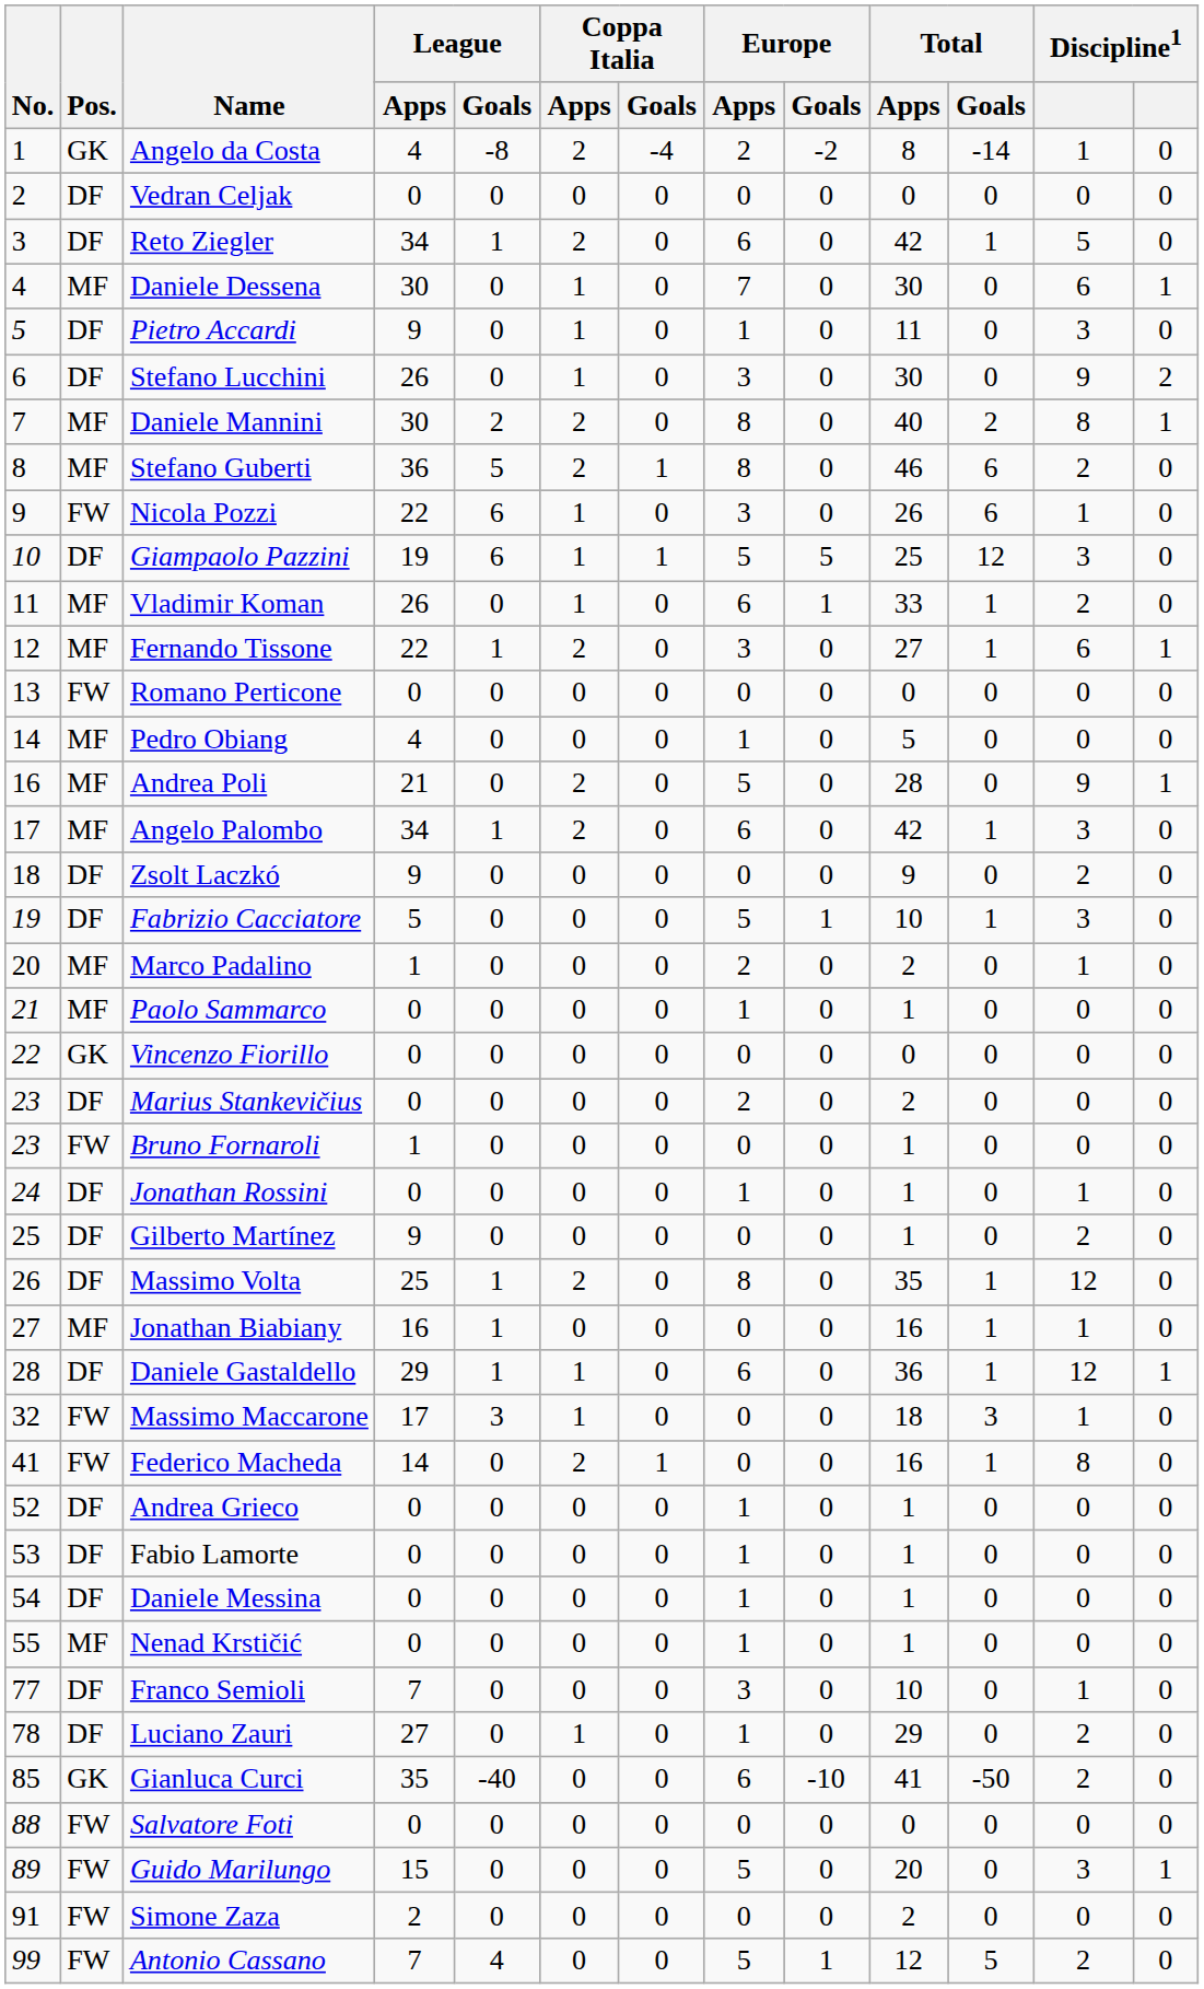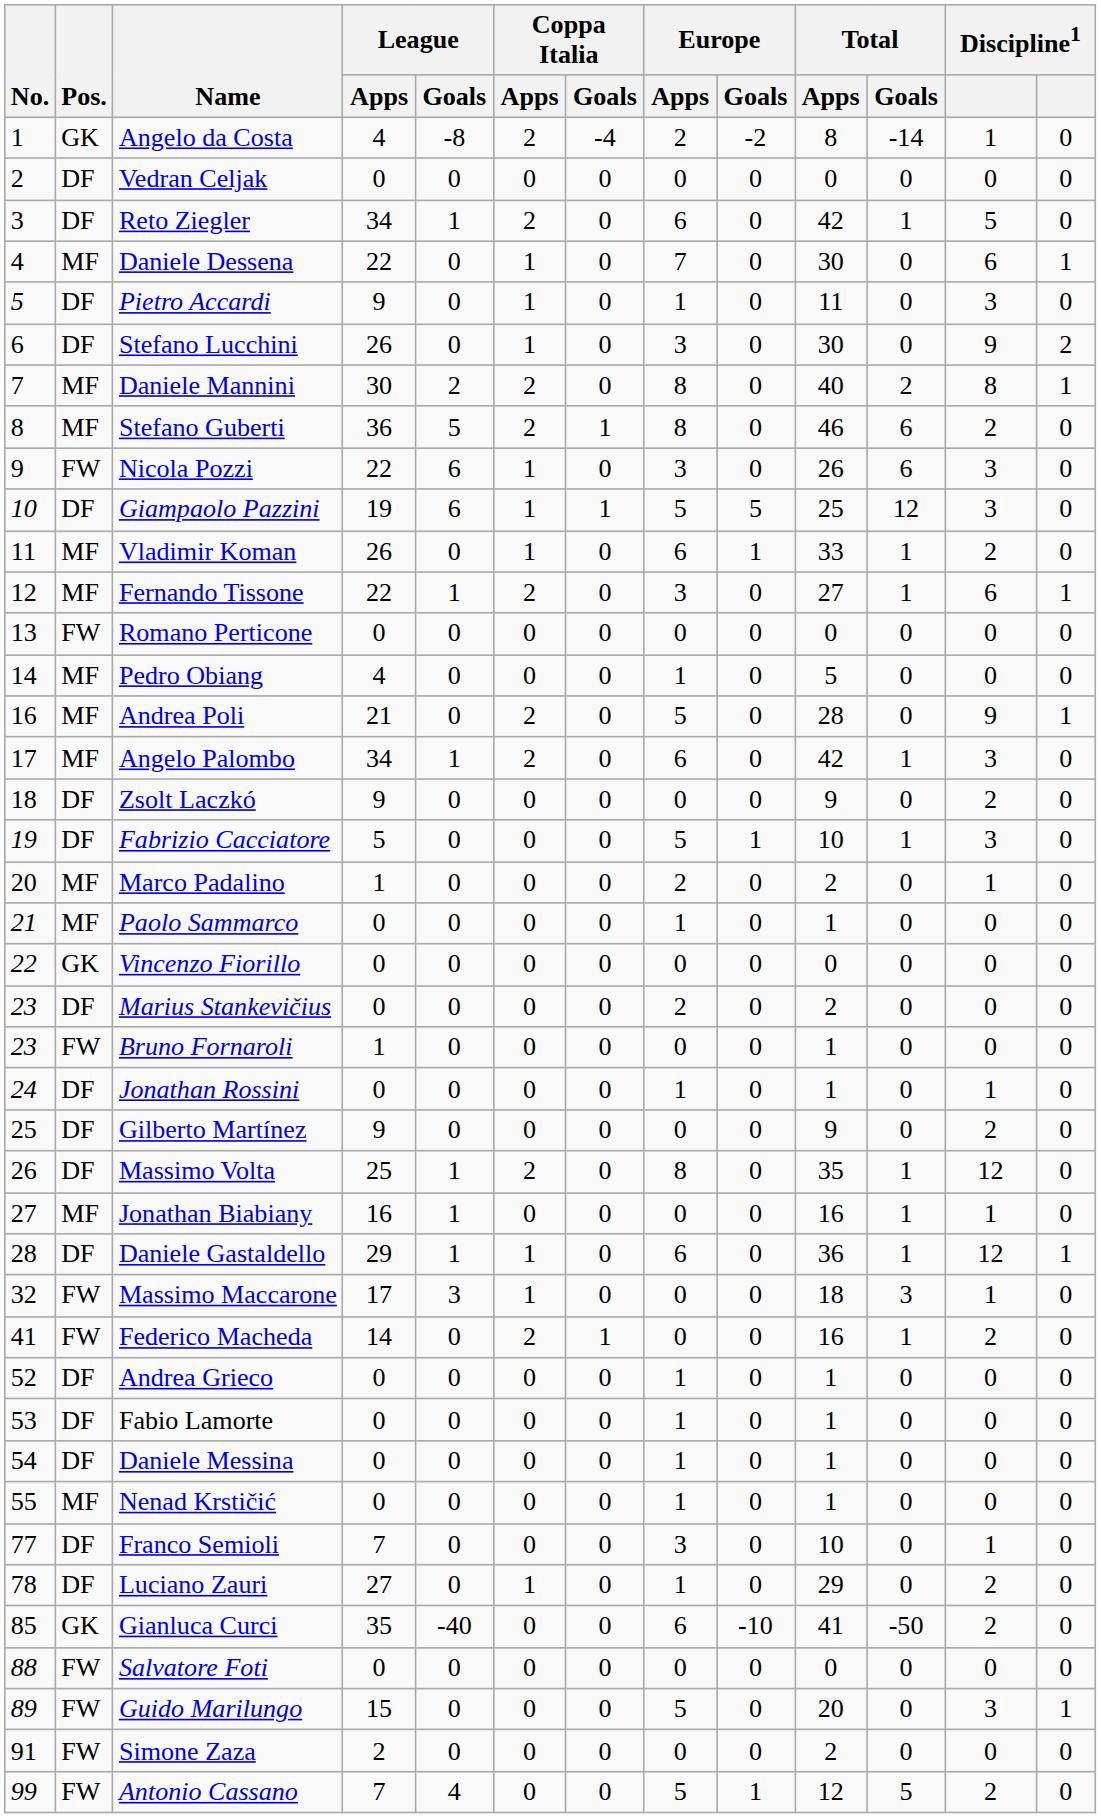 <table class="wikitable" style="text-align:center">
 <tr>
 <th rowspan="2" valign="bottom">No.</th>
 <th rowspan="2" valign="bottom">Pos.</th>
 <th rowspan="2" valign="bottom">Name</th>
 <th colspan="2" width="85">League</th>
 <th colspan="2" width="85">Coppa Italia</th>
 <th colspan="2" width="85">Europe</th>
 <th colspan="2" width="85">Total</th>
 <th colspan="2" width="85">Discipline<sup>1</sup></th>
 </tr>
 <tr>
 <th>Apps</th>
 <th>Goals</th>
 <th>Apps</th>
 <th>Goals</th>
 <th>Apps</th>
 <th>Goals</th>
 <th>Apps</th>
 <th>Goals</th>
 <th></th>
 <th></th>
 </tr>
 <tr>
 <td align="left">1</td>
 <td align="left">GK</td>
 <td align="left"> <a href='#'>Angelo da Costa</a></td>
 <td>4</td>
 <td>-8</td>
 <td>2</td>
 <td>-4</td>
 <td>2</td>
 <td>-2</td>
 <td>8</td>
 <td>-14</td>
 <td>1</td>
 <td>0</td>
 </tr>
 <tr>
 <td align="left">2</td>
 <td align="left">DF</td>
 <td align="left"> <a href='#'>Vedran Celjak</a></td>
 <td>0</td>
 <td>0</td>
 <td>0</td>
 <td>0</td>
 <td>0</td>
 <td>0</td>
 <td>0</td>
 <td>0</td>
 <td>0</td>
 <td>0</td>
 </tr>
 <tr>
 <td align="left">3</td>
 <td align="left">DF</td>
 <td align="left"> <a href='#'>Reto Ziegler</a></td>
 <td>34</td>
 <td>1</td>
 <td>2</td>
 <td>0</td>
 <td>6</td>
 <td>0</td>
 <td>42</td>
 <td>1</td>
 <td>5</td>
 <td>0</td>
 </tr>
 <tr>
 <td align="left">4</td>
 <td align="left">MF</td>
 <td align="left"> <a href='#'>Daniele Dessena</a></td>
-<td>30</td>
+<td>22</td>
 <td>0</td>
 <td>1</td>
 <td>0</td>
 <td>7</td>
 <td>0</td>
 <td>30</td>
 <td>0</td>
 <td>6</td>
 <td>1</td>
 </tr>
 <tr>
 <td align="left"><em>5</em></td>
 <td align="left">DF</td>
 <td align="left"><em> <a href='#'>Pietro Accardi</a></em></td>
 <td>9</td>
 <td>0</td>
 <td>1</td>
 <td>0</td>
 <td>1</td>
 <td>0</td>
 <td>11</td>
 <td>0</td>
 <td>3</td>
 <td>0</td>
 </tr>
 <tr>
 <td align="left">6</td>
 <td align="left">DF</td>
 <td align="left"> <a href='#'>Stefano Lucchini</a></td>
 <td>26</td>
 <td>0</td>
 <td>1</td>
 <td>0</td>
 <td>3</td>
 <td>0</td>
 <td>30</td>
 <td>0</td>
 <td>9</td>
 <td>2</td>
 </tr>
 <tr>
 <td align="left">7</td>
 <td align="left">MF</td>
 <td align="left"> <a href='#'>Daniele Mannini</a></td>
 <td>30</td>
 <td>2</td>
 <td>2</td>
 <td>0</td>
 <td>8</td>
 <td>0</td>
 <td>40</td>
 <td>2</td>
 <td>8</td>
 <td>1</td>
 </tr>
 <tr>
 <td align="left">8</td>
 <td align="left">MF</td>
 <td align="left"> <a href='#'>Stefano Guberti</a></td>
 <td>36</td>
 <td>5</td>
 <td>2</td>
 <td>1</td>
 <td>8</td>
 <td>0</td>
 <td>46</td>
 <td>6</td>
 <td>2</td>
 <td>0</td>
 </tr>
 <tr>
 <td align="left">9</td>
 <td align="left">FW</td>
 <td align="left"> <a href='#'>Nicola Pozzi</a></td>
 <td>22</td>
 <td>6</td>
 <td>1</td>
 <td>0</td>
 <td>3</td>
 <td>0</td>
 <td>26</td>
 <td>6</td>
-<td>1</td>
+<td>3</td>
 <td>0</td>
 </tr>
 <tr>
 <td align="left"><em>10</em></td>
 <td align="left">DF</td>
 <td align="left"><em> <a href='#'>Giampaolo Pazzini</a></em></td>
 <td>19</td>
 <td>6</td>
 <td>1</td>
 <td>1</td>
 <td>5</td>
 <td>5</td>
 <td>25</td>
 <td>12</td>
 <td>3</td>
 <td>0</td>
 </tr>
 <tr>
 <td align="left">11</td>
 <td align="left">MF</td>
 <td align="left"> <a href='#'>Vladimir Koman</a></td>
 <td>26</td>
 <td>0</td>
 <td>1</td>
 <td>0</td>
 <td>6</td>
 <td>1</td>
 <td>33</td>
 <td>1</td>
 <td>2</td>
 <td>0</td>
 </tr>
 <tr>
 <td align="left">12</td>
 <td align="left">MF</td>
 <td align="left"> <a href='#'>Fernando Tissone</a></td>
 <td>22</td>
 <td>1</td>
 <td>2</td>
 <td>0</td>
 <td>3</td>
 <td>0</td>
 <td>27</td>
 <td>1</td>
 <td>6</td>
 <td>1</td>
 </tr>
 <tr>
 <td align="left">13</td>
 <td align="left">FW</td>
 <td align="left"> <a href='#'>Romano Perticone</a></td>
 <td>0</td>
 <td>0</td>
 <td>0</td>
 <td>0</td>
 <td>0</td>
 <td>0</td>
 <td>0</td>
 <td>0</td>
 <td>0</td>
 <td>0</td>
 </tr>
 <tr>
 <td align="left">14</td>
 <td align="left">MF</td>
 <td align="left"> <a href='#'>Pedro Obiang</a></td>
 <td>4</td>
 <td>0</td>
 <td>0</td>
 <td>0</td>
 <td>1</td>
 <td>0</td>
 <td>5</td>
 <td>0</td>
 <td>0</td>
 <td>0</td>
 </tr>
 <tr>
 <td align="left">16</td>
 <td align="left">MF</td>
 <td align="left"> <a href='#'>Andrea Poli</a></td>
 <td>21</td>
 <td>0</td>
 <td>2</td>
 <td>0</td>
 <td>5</td>
 <td>0</td>
 <td>28</td>
 <td>0</td>
 <td>9</td>
 <td>1</td>
 </tr>
 <tr>
 <td align="left">17</td>
 <td align="left">MF</td>
 <td align="left"> <a href='#'>Angelo Palombo</a></td>
 <td>34</td>
 <td>1</td>
 <td>2</td>
 <td>0</td>
 <td>6</td>
 <td>0</td>
 <td>42</td>
 <td>1</td>
 <td>3</td>
 <td>0</td>
 </tr>
 <tr>
 <td align="left">18</td>
 <td align="left">DF</td>
 <td align="left"> <a href='#'>Zsolt Laczkó</a></td>
 <td>9</td>
 <td>0</td>
 <td>0</td>
 <td>0</td>
 <td>0</td>
 <td>0</td>
 <td>9</td>
 <td>0</td>
 <td>2</td>
 <td>0</td>
 </tr>
 <tr>
 <td align="left"><em>19</em></td>
 <td align="left">DF</td>
 <td align="left"><em> <a href='#'>Fabrizio Cacciatore</a></em></td>
 <td>5</td>
 <td>0</td>
 <td>0</td>
 <td>0</td>
 <td>5</td>
 <td>1</td>
 <td>10</td>
 <td>1</td>
 <td>3</td>
 <td>0</td>
 </tr>
 <tr>
 <td align="left">20</td>
 <td align="left">MF</td>
 <td align="left"> <a href='#'>Marco Padalino</a></td>
 <td>1</td>
 <td>0</td>
 <td>0</td>
 <td>0</td>
 <td>2</td>
 <td>0</td>
 <td>2</td>
 <td>0</td>
 <td>1</td>
 <td>0</td>
 </tr>
 <tr>
 <td align="left"><em>21</em></td>
 <td align="left">MF</td>
 <td align="left"> <em><a href='#'>Paolo Sammarco</a></em></td>
 <td>0</td>
 <td>0</td>
 <td>0</td>
 <td>0</td>
 <td>1</td>
 <td>0</td>
 <td>1</td>
 <td>0</td>
 <td>0</td>
 <td>0</td>
 </tr>
 <tr>
 <td align="left"><em>22</em></td>
 <td align="left">GK</td>
 <td align="left"> <em><a href='#'>Vincenzo Fiorillo</a></em></td>
 <td>0</td>
 <td>0</td>
 <td>0</td>
 <td>0</td>
 <td>0</td>
 <td>0</td>
 <td>0</td>
 <td>0</td>
 <td>0</td>
 <td>0</td>
 </tr>
 <tr>
 <td align="left"><em>23</em></td>
 <td align="left">DF</td>
 <td align="left"> <em><a href='#'>Marius Stankevičius</a></em></td>
 <td>0</td>
 <td>0</td>
 <td>0</td>
 <td>0</td>
 <td>2</td>
 <td>0</td>
 <td>2</td>
 <td>0</td>
 <td>0</td>
 <td>0</td>
 </tr>
 <tr>
 <td align="left"><em>23</em></td>
 <td align="left">FW</td>
 <td align="left"> <em><a href='#'>Bruno Fornaroli</a></em></td>
 <td>1</td>
 <td>0</td>
 <td>0</td>
 <td>0</td>
 <td>0</td>
 <td>0</td>
 <td>1</td>
 <td>0</td>
 <td>0</td>
 <td>0</td>
 </tr>
 <tr>
 <td align="left"><em>24</em></td>
 <td align="left">DF</td>
 <td align="left"> <em><a href='#'>Jonathan Rossini</a></em></td>
 <td>0</td>
 <td>0</td>
 <td>0</td>
 <td>0</td>
 <td>1</td>
 <td>0</td>
 <td>1</td>
 <td>0</td>
 <td>1</td>
 <td>0</td>
 </tr>
 <tr>
 <td align="left">25</td>
 <td align="left">DF</td>
 <td align="left"> <a href='#'>Gilberto Martínez</a></td>
 <td>9</td>
 <td>0</td>
 <td>0</td>
 <td>0</td>
 <td>0</td>
 <td>0</td>
-<td>1</td>
+<td>9</td>
 <td>0</td>
 <td>2</td>
 <td>0</td>
 </tr>
 <tr>
 <td align="left">26</td>
 <td align="left">DF</td>
 <td align="left"> <a href='#'>Massimo Volta</a></td>
 <td>25</td>
 <td>1</td>
 <td>2</td>
 <td>0</td>
 <td>8</td>
 <td>0</td>
 <td>35</td>
 <td>1</td>
 <td>12</td>
 <td>0</td>
 </tr>
 <tr>
 <td align="left">27</td>
 <td align="left">MF</td>
 <td align="left"> <a href='#'>Jonathan Biabiany</a></td>
 <td>16</td>
 <td>1</td>
 <td>0</td>
 <td>0</td>
 <td>0</td>
 <td>0</td>
 <td>16</td>
 <td>1</td>
 <td>1</td>
 <td>0</td>
 </tr>
 <tr>
 <td align="left">28</td>
 <td align="left">DF</td>
 <td align="left"> <a href='#'>Daniele Gastaldello</a></td>
 <td>29</td>
 <td>1</td>
 <td>1</td>
 <td>0</td>
 <td>6</td>
 <td>0</td>
 <td>36</td>
 <td>1</td>
 <td>12</td>
 <td>1</td>
 </tr>
 <tr>
 <td align="left">32</td>
 <td align="left">FW</td>
 <td align="left"> <a href='#'>Massimo Maccarone</a></td>
 <td>17</td>
 <td>3</td>
 <td>1</td>
 <td>0</td>
 <td>0</td>
 <td>0</td>
 <td>18</td>
 <td>3</td>
 <td>1</td>
 <td>0</td>
 </tr>
 <tr>
 <td align="left">41</td>
 <td align="left">FW</td>
 <td align="left"> <a href='#'>Federico Macheda</a></td>
 <td>14</td>
 <td>0</td>
 <td>2</td>
 <td>1</td>
 <td>0</td>
 <td>0</td>
 <td>16</td>
 <td>1</td>
-<td>8</td>
+<td>2</td>
 <td>0</td>
 </tr>
 <tr>
 <td align="left">52</td>
 <td align="left">DF</td>
 <td align="left"> <a href='#'>Andrea Grieco</a></td>
 <td>0</td>
 <td>0</td>
 <td>0</td>
 <td>0</td>
 <td>1</td>
 <td>0</td>
 <td>1</td>
 <td>0</td>
 <td>0</td>
 <td>0</td>
 </tr>
 <tr>
 <td align="left">53</td>
 <td align="left">DF</td>
 <td align="left"> Fabio Lamorte</td>
 <td>0</td>
 <td>0</td>
 <td>0</td>
 <td>0</td>
 <td>1</td>
 <td>0</td>
 <td>1</td>
 <td>0</td>
 <td>0</td>
 <td>0</td>
 </tr>
 <tr>
 <td align="left">54</td>
 <td align="left">DF</td>
 <td align="left"> <a href='#'>Daniele Messina</a></td>
 <td>0</td>
 <td>0</td>
 <td>0</td>
 <td>0</td>
 <td>1</td>
 <td>0</td>
 <td>1</td>
 <td>0</td>
 <td>0</td>
 <td>0</td>
 </tr>
 <tr>
 <td align="left">55</td>
 <td align="left">MF</td>
 <td align="left"> <a href='#'>Nenad Krstičić</a></td>
 <td>0</td>
 <td>0</td>
 <td>0</td>
 <td>0</td>
 <td>1</td>
 <td>0</td>
 <td>1</td>
 <td>0</td>
 <td>0</td>
 <td>0</td>
 </tr>
 <tr>
 <td align="left">77</td>
 <td align="left">DF</td>
 <td align="left"> <a href='#'>Franco Semioli</a></td>
 <td>7</td>
 <td>0</td>
 <td>0</td>
 <td>0</td>
 <td>3</td>
 <td>0</td>
 <td>10</td>
 <td>0</td>
 <td>1</td>
 <td>0</td>
 </tr>
 <tr>
 <td align="left">78</td>
 <td align="left">DF</td>
 <td align="left"> <a href='#'>Luciano Zauri</a></td>
 <td>27</td>
 <td>0</td>
 <td>1</td>
 <td>0</td>
 <td>1</td>
 <td>0</td>
 <td>29</td>
 <td>0</td>
 <td>2</td>
 <td>0</td>
 </tr>
 <tr>
 <td align="left">85</td>
 <td align="left">GK</td>
 <td align="left"> <a href='#'>Gianluca Curci</a></td>
 <td>35</td>
 <td>-40</td>
 <td>0</td>
 <td>0</td>
 <td>6</td>
 <td>-10</td>
 <td>41</td>
 <td>-50</td>
 <td>2</td>
 <td>0</td>
 </tr>
 <tr>
 <td align="left"><em>88</em></td>
 <td align="left">FW</td>
 <td align="left"> <em><a href='#'>Salvatore Foti</a></em></td>
 <td>0</td>
 <td>0</td>
 <td>0</td>
 <td>0</td>
 <td>0</td>
 <td>0</td>
 <td>0</td>
 <td>0</td>
 <td>0</td>
 <td>0</td>
 </tr>
 <tr>
 <td align="left"><em>89</em></td>
 <td align="left">FW</td>
 <td align="left"> <em><a href='#'>Guido Marilungo</a></em></td>
 <td>15</td>
 <td>0</td>
 <td>0</td>
 <td>0</td>
 <td>5</td>
 <td>0</td>
 <td>20</td>
 <td>0</td>
 <td>3</td>
 <td>1</td>
 </tr>
 <tr>
 <td align="left">91</td>
 <td align="left">FW</td>
 <td align="left"> <a href='#'>Simone Zaza</a></td>
 <td>2</td>
 <td>0</td>
 <td>0</td>
 <td>0</td>
 <td>0</td>
 <td>0</td>
 <td>2</td>
 <td>0</td>
 <td>0</td>
 <td>0</td>
 </tr>
 <tr>
 <td align="left"><em>99</em></td>
 <td align="left">FW</td>
 <td align="left"> <em><a href='#'>Antonio Cassano</a></em></td>
 <td>7</td>
 <td>4</td>
 <td>0</td>
 <td>0</td>
 <td>5</td>
 <td>1</td>
 <td>12</td>
 <td>5</td>
 <td>2</td>
 <td>0</td>
 </tr>
 </table>
